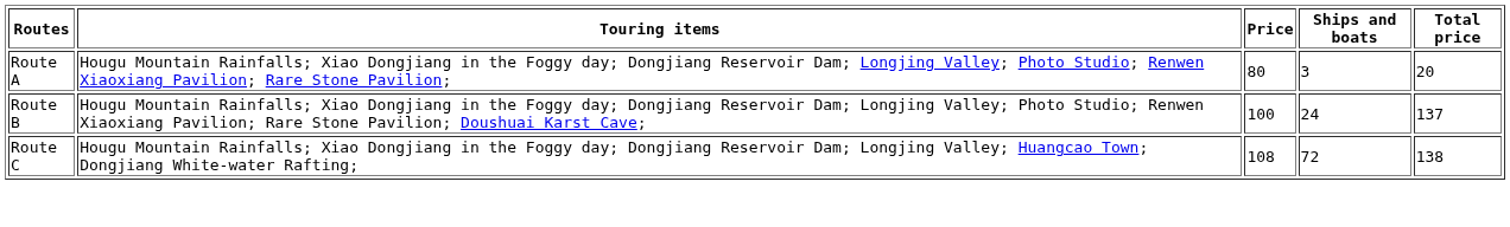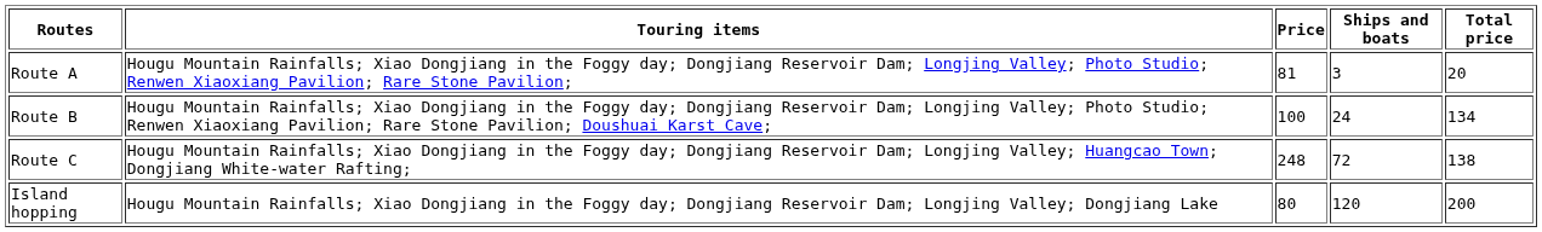 <table border="1">
 <tr>
 <th>Routes</th>
 <th>Touring items</th>
 <th>Price</th>
 <th>Ships and boats</th>
 <th>Total price</th>
 </tr>
 <tr>
 <td>Route A</td>
 <td>Hougu Mountain Rainfalls; Xiao Dongjiang in the Foggy day; Dongjiang Reservoir Dam; <a href='#'>Longjing Valley</a>; <a href='#'>Photo Studio</a>; <a href='#'>Renwen Xiaoxiang Pavilion</a>; <a href='#'>Rare Stone Pavilion</a>;</td>
-<td>80</td>
+<td>81</td>
 <td>3</td>
 <td>20</td>
 </tr>
 <tr>
 <td>Route B</td>
 <td>Hougu Mountain Rainfalls; Xiao Dongjiang in the Foggy day; Dongjiang Reservoir Dam; Longjing Valley; Photo Studio; Renwen Xiaoxiang Pavilion; Rare Stone Pavilion; <a href='#'>Doushuai Karst Cave</a>;</td>
 <td>100</td>
 <td>24</td>
-<td>137</td>
+<td>134</td>
 </tr>
 <tr>
 <td>Route C</td>
 <td>Hougu Mountain Rainfalls; Xiao Dongjiang in the Foggy day; Dongjiang Reservoir Dam; Longjing Valley; <a href='#'>Huangcao Town</a>; Dongjiang White-water Rafting;</td>
-<td>108</td>
+<td>248</td>
 <td>72</td>
 <td>138</td>
 </tr>
+<tr>
+<td>Island hopping</td>
+<td>Hougu Mountain Rainfalls; Xiao Dongjiang in the Foggy day; Dongjiang Reservoir Dam; Longjing Valley; Dongjiang Lake</td>
+<td>80</td>
+<td>120</td>
+<td>200</td>
+</tr>
 </table>
